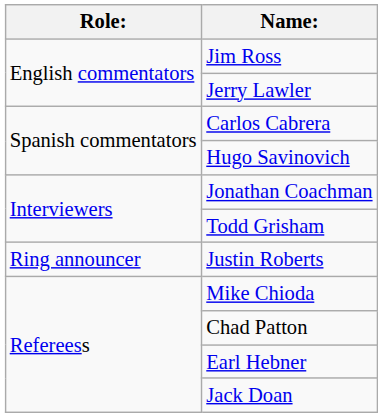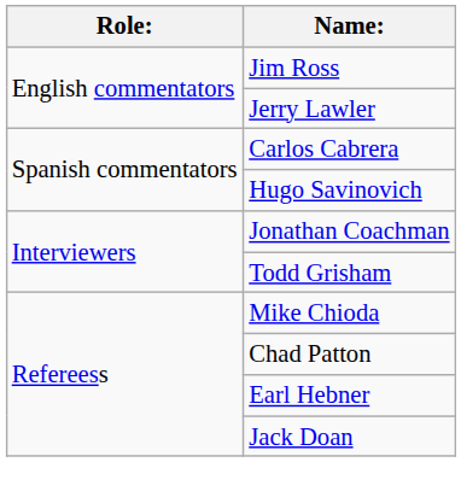 <table class=wikitable style="font-size:90%; margin: 0.5em 0 0.5em 1em; float: right; clear: right;">
 <tr>
 <th>Role:</th>
 <th>Name:</th>
 </tr>
 <tr>
 <td rowspan=2>English <a href='#'>commentators</a></td>
 <td><a href='#'>Jim Ross</a></td>
 </tr>
 <tr>
 <td><a href='#'>Jerry Lawler</a></td>
 </tr>
 <tr>
 <td rowspan=2>Spanish commentators</td>
 <td><a href='#'>Carlos Cabrera</a></td>
 </tr>
 <tr>
 <td><a href='#'>Hugo Savinovich</a></td>
 </tr>
 <tr>
 <td rowspan=2><a href='#'>Interviewers</a></td>
 <td><a href='#'>Jonathan Coachman</a></td>
 </tr>
 <tr>
 <td><a href='#'>Todd Grisham</a></td>
 </tr>
 <tr>
-<td rowspan=1><a href='#'>Ring announcer</a></td>
-<td><a href='#'>Justin Roberts</a></td>
-</tr>
-<tr>
 <td rowspan=4><a href='#'>Referees</a>s</td>
 <td><a href='#'>Mike Chioda</a></td>
 </tr>
 <tr>
 <td>Chad Patton</td>
 </tr>
 <tr>
 <td><a href='#'>Earl Hebner</a></td>
 </tr>
 <tr>
 <td><a href='#'>Jack Doan</a></td>
 </tr>
 </table>
